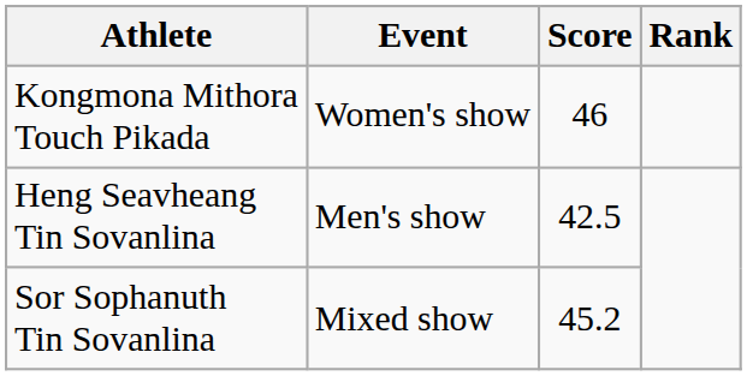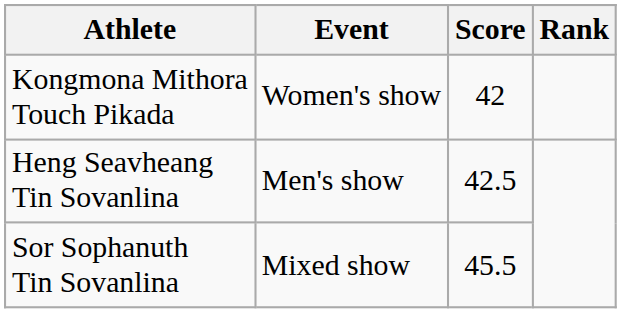 <table class="wikitable" style="font-size:90%">
 <tr>
 <th>Athlete</th>
 <th>Event</th>
 <th>Score</th>
 <th>Rank</th>
 </tr>
 <tr align=center>
 <td align=left>Kongmona Mithora<br>Touch Pikada</td>
 <td align=left>Women's show</td>
-<td>46</td>
+<td>42</td>
 <td></td>
 </tr>
 <tr align=center>
 <td align=left>Heng Seavheang<br>Tin Sovanlina</td>
 <td align=left>Men's show</td>
 <td>42.5</td>
 <td rowspan=2></td>
 </tr>
 <tr align=center>
 <td align=left>Sor Sophanuth<br>Tin Sovanlina</td>
 <td align=left>Mixed show</td>
-<td>45.2</td>
+<td>45.5</td>
 </tr>
 </table>
